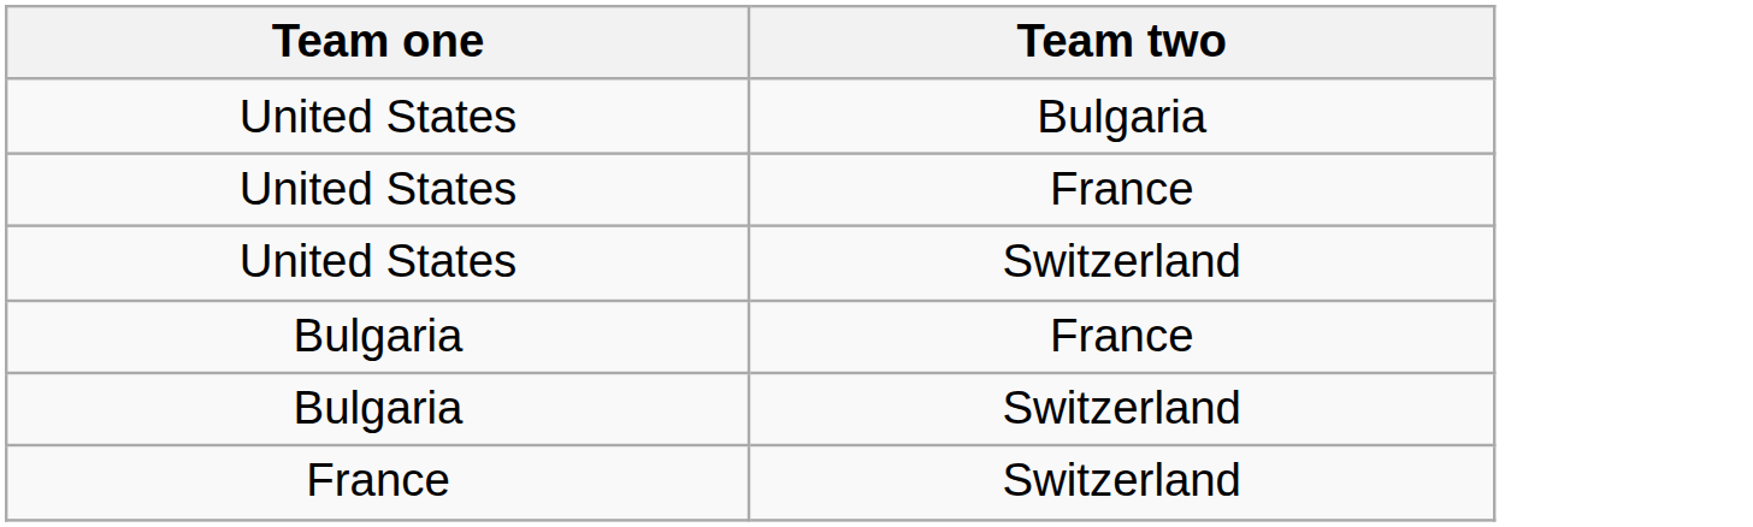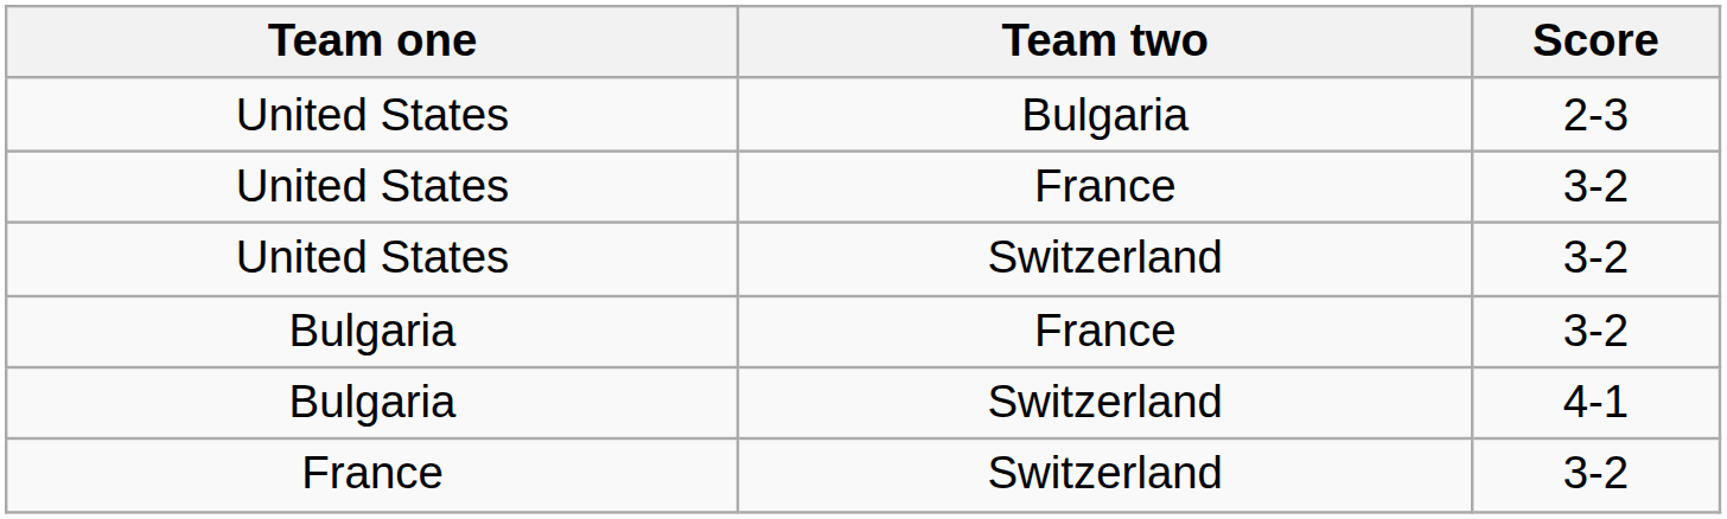 <table class="wikitable" style="text-align: center">
 <tr>
 <th width=250>Team one</th>
 <th width=250>Team two</th>
+<th width=80>Score</th>
 </tr>
 <tr>
 <td> United States</td>
 <td> Bulgaria</td>
+<td>2-3</td>
 </tr>
 <tr>
 <td> United States</td>
 <td> France</td>
+<td>3-2</td>
 </tr>
 <tr>
 <td> United States</td>
 <td> Switzerland</td>
+<td>3-2</td>
 </tr>
 <tr>
 <td> Bulgaria</td>
 <td> France</td>
+<td>3-2</td>
 </tr>
 <tr>
 <td> Bulgaria</td>
 <td> Switzerland</td>
+<td>4-1</td>
 </tr>
 <tr>
 <td> France</td>
 <td> Switzerland</td>
+<td>3-2</td>
 </tr>
 </table>
